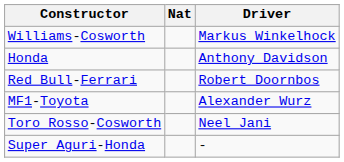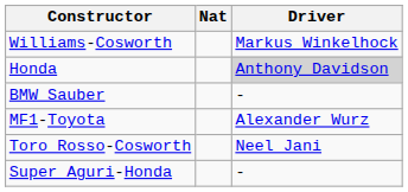 <table class="wikitable" style="font-size: 95%">
 <tr>
 <th>Constructor</th>
 <th>Nat</th>
 <th>Driver</th>
 </tr>
 <tr>
 <td><a href='#'>Williams</a>-<a href='#'>Cosworth</a></td>
 <td></td>
 <td><a href='#'>Markus Winkelhock</a></td>
 </tr>
 <tr>
 <td><a href='#'>Honda</a></td>
 <td></td>
-<td><a href='#'>Anthony Davidson</a></td>
+<td style="background: lightgrey;"><a href='#'>Anthony Davidson</a></td>
 </tr>
 <tr>
-<td><a href='#'>Red Bull</a>-<a href='#'>Ferrari</a></td>
+<td><a href='#'>BMW Sauber</a></td>
 <td></td>
-<td><a href='#'>Robert Doornbos</a></td>
+<td>-</td>
 </tr>
 <tr>
 <td><a href='#'>MF1</a>-<a href='#'>Toyota</a></td>
 <td></td>
 <td><a href='#'>Alexander Wurz</a></td>
 </tr>
 <tr>
 <td><a href='#'>Toro Rosso</a>-<a href='#'>Cosworth</a></td>
 <td></td>
 <td><a href='#'>Neel Jani</a></td>
 </tr>
 <tr>
 <td><a href='#'>Super Aguri</a>-<a href='#'>Honda</a></td>
 <td></td>
 <td>-</td>
 </tr>
 </table>
